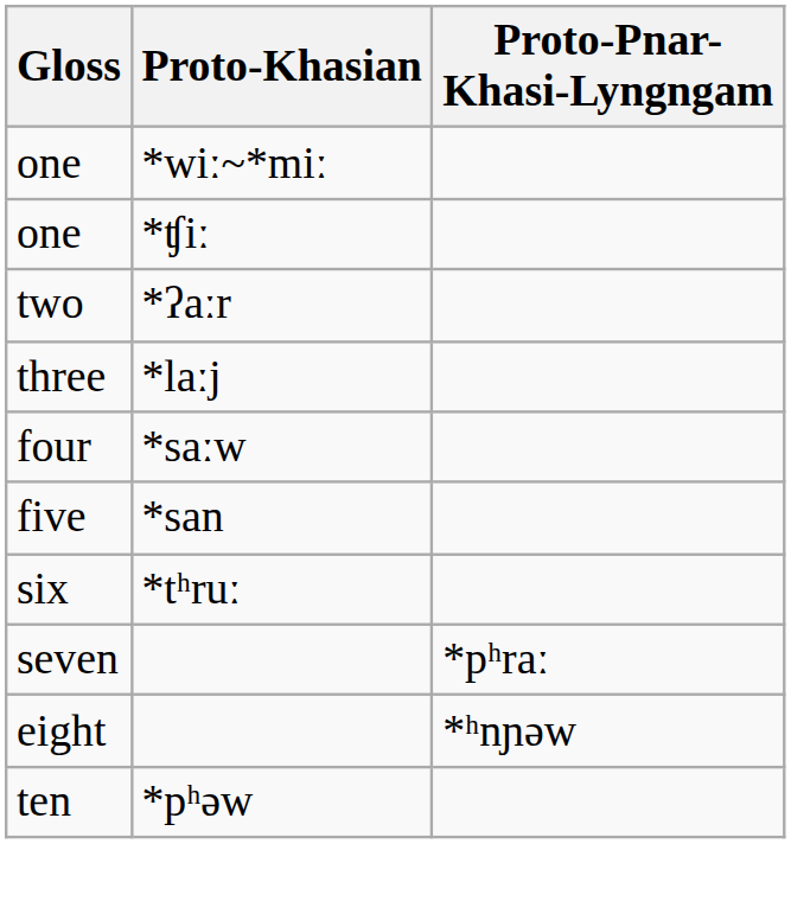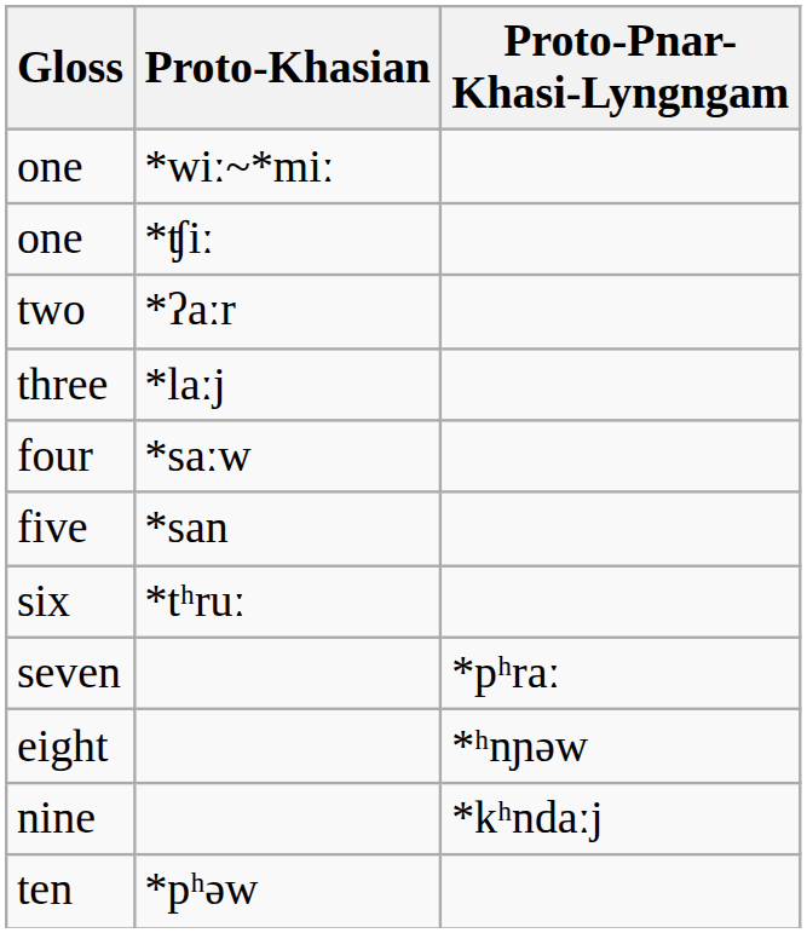 <table class="wikitable">
 <tr>
 <th>Gloss</th>
 <th>Proto-Khasian</th>
 <th>Proto-Pnar-<br>Khasi-Lyngngam</th>
 </tr>
 <tr>
 <td>one</td>
 <td>*wiː~*miː</td>
 <td></td>
 </tr>
 <tr>
 <td>one</td>
 <td>*ʧiː</td>
 <td></td>
 </tr>
 <tr>
 <td>two</td>
 <td>*ʔaːr</td>
 <td></td>
 </tr>
 <tr>
 <td>three</td>
 <td>*laːj</td>
 <td></td>
 </tr>
 <tr>
 <td>four</td>
 <td>*saːw</td>
 <td></td>
 </tr>
 <tr>
 <td>five</td>
 <td>*san</td>
 <td></td>
 </tr>
 <tr>
 <td>six</td>
 <td>*tʰruː</td>
 <td></td>
 </tr>
 <tr>
 <td>seven</td>
 <td></td>
 <td>*pʰraː</td>
 </tr>
 <tr>
 <td>eight</td>
 <td></td>
 <td>*ʰnɲəw</td>
 </tr>
 <tr>
+<td>nine</td>
+<td></td>
+<td>*kʰndaːj</td>
+</tr>
+<tr>
 <td>ten</td>
 <td>*pʰəw</td>
 <td></td>
 </tr>
 </table>
